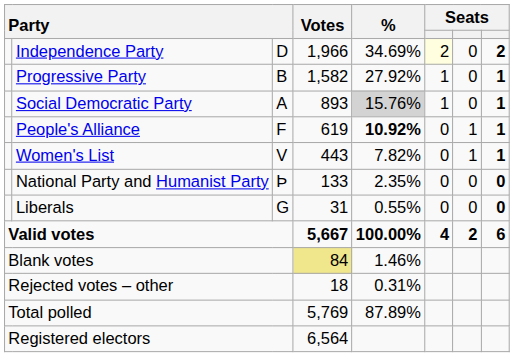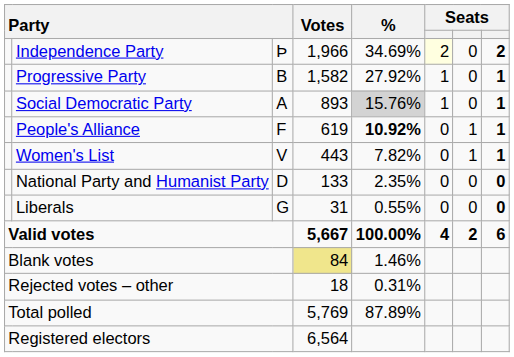 <table class="wikitable" border="1" style="text-align:right;">
 <tr>
 <th style="text-align:left;" valign=bottom rowspan=2 colspan=3>Party</th>
 <th align=center valign=bottom rowspan=2 width="50">Votes</th>
 <th align=center valign=bottom rowspan=2 width="50">%</th>
 <th colspan=3>Seats</th>
 </tr>
 <tr>
 <th align=center valign=bottom width="20"><small></small></th>
 <th align=center valign=bottom width="20"><small><a href='#'></a></small></th>
 <th align=center valign=bottom width="20"><small></small></th>
 </tr>
 <tr>
 <td></td>
 <td align=left><a href='#'>Independence Party</a></td>
-<td align=left>D</td>
+<td align=left>Þ</td>
 <td>1,966</td>
 <td>34.69%</td>
 <td style="background: lightyellow;">2</td>
 <td>0</td>
 <td><strong>2</strong></td>
 </tr>
 <tr>
 <td></td>
 <td align=left><a href='#'>Progressive Party</a></td>
 <td align=left>B</td>
 <td>1,582</td>
 <td>27.92%</td>
 <td>1</td>
 <td>0</td>
 <td><strong>1</strong></td>
 </tr>
 <tr>
 <td></td>
 <td align=left><a href='#'>Social Democratic Party</a></td>
 <td align=left>A</td>
 <td>893</td>
 <td style="background: lightgrey;">15.76%</td>
 <td>1</td>
 <td>0</td>
 <td><strong>1</strong></td>
 </tr>
 <tr>
 <td></td>
 <td align=left><a href='#'>People's Alliance</a></td>
 <td align=left>F</td>
 <td>619</td>
 <td><strong>10.92%</strong></td>
 <td>0</td>
 <td>1</td>
 <td><strong>1</strong></td>
 </tr>
 <tr>
 <td></td>
 <td align=left><a href='#'>Women's List</a></td>
 <td align=left>V</td>
 <td>443</td>
 <td>7.82%</td>
 <td>0</td>
 <td>1</td>
 <td><strong>1</strong></td>
 </tr>
 <tr>
 <td></td>
 <td align=left>National Party and <a href='#'>Humanist Party</a></td>
-<td align=left>Þ</td>
+<td align=left>D</td>
 <td>133</td>
 <td>2.35%</td>
 <td>0</td>
 <td>0</td>
 <td><strong>0</strong></td>
 </tr>
 <tr>
 <td></td>
 <td align=left>Liberals</td>
 <td align=left>G</td>
 <td>31</td>
 <td>0.55%</td>
 <td>0</td>
 <td>0</td>
 <td><strong>0</strong></td>
 </tr>
 <tr style="font-weight:bold">
 <td align=left colspan=3>Valid votes</td>
 <td>5,667</td>
 <td>100.00%</td>
 <td>4</td>
 <td>2</td>
 <td>6</td>
 </tr>
 <tr>
 <td align=left colspan=3>Blank votes</td>
 <td style="background: khaki;">84</td>
 <td>1.46%</td>
 <td></td>
 <td></td>
 <td></td>
 </tr>
 <tr>
 <td align=left colspan=3>Rejected votes – other</td>
 <td>18</td>
 <td>0.31%</td>
 <td></td>
 <td></td>
 <td></td>
 </tr>
 <tr>
 <td align=left colspan=3>Total polled</td>
 <td>5,769</td>
 <td>87.89%</td>
 <td></td>
 <td></td>
 <td></td>
 </tr>
 <tr>
 <td align=left colspan=3>Registered electors</td>
 <td>6,564</td>
 <td></td>
 <td></td>
 <td></td>
 <td></td>
 </tr>
 </table>
